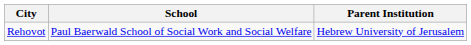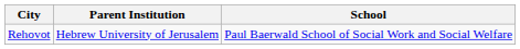 <table class="wikitable">
 <tr>
 <th>City</th>
+<th>Parent Institution</th>
 <th>School</th>
-<th>Parent Institution</th>
 </tr>
 <tr>
 <td><a href='#'>Rehovot</a></td>
+<td><a href='#'>Hebrew University of Jerusalem</a></td>
 <td><a href='#'>Paul Baerwald School of Social Work and Social Welfare</a></td>
-<td><a href='#'>Hebrew University of Jerusalem</a></td>
 </tr>
 </table>
